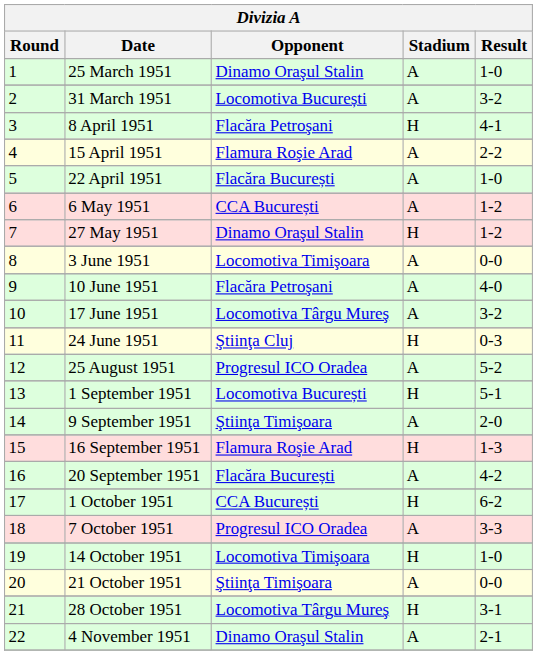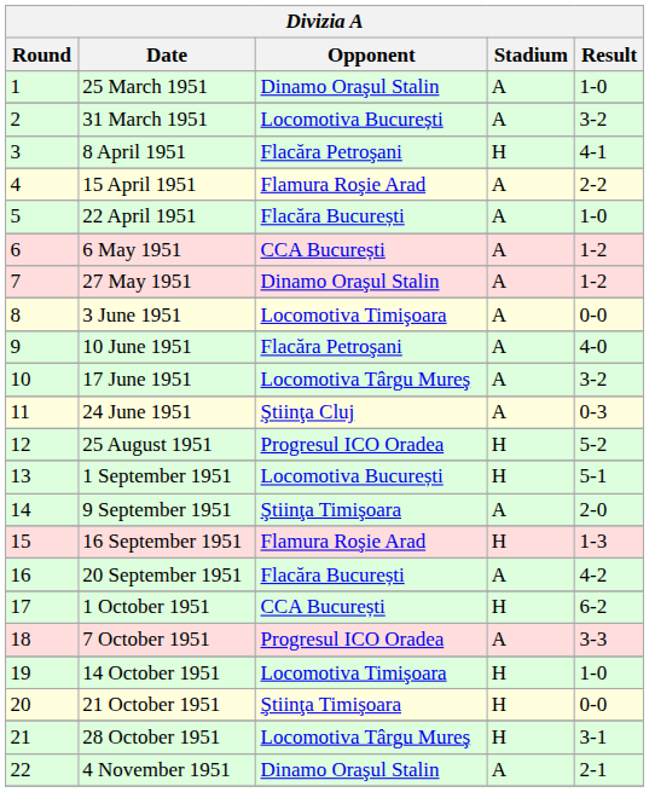 <table class="wikitable" style="width:80%;">
 <tr>
 <th colspan="5" style="text-align:center;"><em>Divizia A</em></th>
 </tr>
 <tr>
 <th>Round</th>
 <th>Date</th>
 <th>Opponent</th>
 <th>Stadium</th>
 <th>Result</th>
 </tr>
 <tr>
 </tr>
 <tr bgcolor="#ddffdd">
 <td>1</td>
 <td>25 March 1951</td>
 <td><a href='#'>Dinamo Oraşul Stalin</a></td>
 <td>A</td>
 <td>1-0</td>
 </tr>
 <tr>
 </tr>
 <tr bgcolor="#ddffdd">
 <td>2</td>
 <td>31 March 1951</td>
 <td><a href='#'>Locomotiva București</a></td>
 <td>A</td>
 <td>3-2</td>
 </tr>
 <tr>
 </tr>
 <tr bgcolor="#ddffdd">
 <td>3</td>
 <td>8 April 1951</td>
 <td><a href='#'>Flacăra Petroşani</a></td>
 <td>H</td>
 <td>4-1</td>
 </tr>
 <tr>
 </tr>
 <tr bgcolor="#ffffdd">
 <td>4</td>
 <td>15 April 1951</td>
 <td><a href='#'>Flamura Roşie Arad</a></td>
 <td>A</td>
 <td>2-2</td>
 </tr>
 <tr>
 </tr>
 <tr bgcolor="#ddffdd">
 <td>5</td>
 <td>22 April 1951</td>
 <td><a href='#'>Flacăra București</a></td>
 <td>A</td>
 <td>1-0</td>
 </tr>
 <tr>
 </tr>
 <tr bgcolor="#ffdddd">
 <td>6</td>
 <td>6 May 1951</td>
 <td><a href='#'>CCA București</a></td>
 <td>A</td>
 <td>1-2</td>
 </tr>
 <tr>
 </tr>
 <tr bgcolor="#ffdddd">
 <td>7</td>
 <td>27 May 1951</td>
 <td><a href='#'>Dinamo Oraşul Stalin</a></td>
-<td>H</td>
+<td>A</td>
 <td>1-2</td>
 </tr>
 <tr>
 </tr>
 <tr bgcolor="#ffffdd">
 <td>8</td>
 <td>3 June 1951</td>
 <td><a href='#'>Locomotiva Timişoara</a></td>
 <td>A</td>
 <td>0-0</td>
 </tr>
 <tr>
 </tr>
 <tr bgcolor="#ddffdd">
 <td>9</td>
 <td>10 June 1951</td>
 <td><a href='#'>Flacăra Petroşani</a></td>
 <td>A</td>
 <td>4-0</td>
 </tr>
 <tr>
 </tr>
 <tr bgcolor="#ddffdd">
 <td>10</td>
 <td>17 June 1951</td>
 <td><a href='#'>Locomotiva Târgu Mureş</a></td>
 <td>A</td>
 <td>3-2</td>
 </tr>
 <tr>
 </tr>
 <tr bgcolor="#ffffdd">
 <td>11</td>
 <td>24 June 1951</td>
 <td><a href='#'>Ştiinţa Cluj</a></td>
-<td>H</td>
+<td>A</td>
 <td>0-3</td>
 </tr>
 <tr>
 </tr>
 <tr bgcolor="#ddffdd">
 <td>12</td>
 <td>25 August 1951</td>
 <td><a href='#'>Progresul ICO Oradea</a></td>
-<td>A</td>
+<td>H</td>
 <td>5-2</td>
 </tr>
 <tr>
 </tr>
 <tr bgcolor="#ddffdd">
 <td>13</td>
 <td>1 September 1951</td>
 <td><a href='#'>Locomotiva București</a></td>
 <td>H</td>
 <td>5-1</td>
 </tr>
 <tr>
 </tr>
 <tr bgcolor="#ddffdd">
 <td>14</td>
 <td>9 September 1951</td>
 <td><a href='#'>Ştiinţa Timişoara</a></td>
 <td>A</td>
 <td>2-0</td>
 </tr>
 <tr>
 </tr>
 <tr bgcolor="#ffdddd">
 <td>15</td>
 <td>16 September 1951</td>
 <td><a href='#'>Flamura Roşie Arad</a></td>
 <td>H</td>
 <td>1-3</td>
 </tr>
 <tr>
 </tr>
 <tr bgcolor="#ddffdd">
 <td>16</td>
 <td>20 September 1951</td>
 <td><a href='#'>Flacăra București</a></td>
 <td>A</td>
 <td>4-2</td>
 </tr>
 <tr>
 </tr>
 <tr bgcolor="#ddffdd">
 <td>17</td>
 <td>1 October 1951</td>
 <td><a href='#'>CCA București</a></td>
 <td>H</td>
 <td>6-2</td>
 </tr>
 <tr>
 </tr>
 <tr bgcolor="#ffdddd">
 <td>18</td>
 <td>7 October 1951</td>
 <td><a href='#'>Progresul ICO Oradea</a></td>
 <td>A</td>
 <td>3-3</td>
 </tr>
 <tr>
 </tr>
 <tr bgcolor="#ddffdd">
 <td>19</td>
 <td>14 October 1951</td>
 <td><a href='#'>Locomotiva Timişoara</a></td>
 <td>H</td>
 <td>1-0</td>
 </tr>
 <tr>
 </tr>
 <tr bgcolor="#ffffdd">
 <td>20</td>
 <td>21 October 1951</td>
 <td><a href='#'>Ştiinţa Timişoara</a></td>
-<td>A</td>
+<td>H</td>
 <td>0-0</td>
 </tr>
 <tr>
 </tr>
 <tr bgcolor="#ddffdd">
 <td>21</td>
 <td>28 October 1951</td>
 <td><a href='#'>Locomotiva Târgu Mureş</a></td>
 <td>H</td>
 <td>3-1</td>
 </tr>
 <tr>
 </tr>
 <tr bgcolor="#ddffdd">
 <td>22</td>
 <td>4 November 1951</td>
 <td><a href='#'>Dinamo Oraşul Stalin</a></td>
 <td>A</td>
 <td>2-1</td>
 </tr>
 <tr>
 </tr>
 </table>
